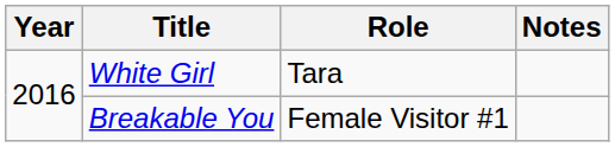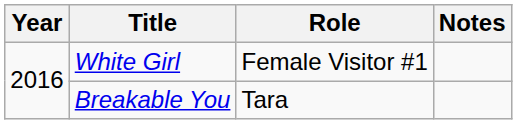 <table class="wikitable sortable">
 <tr>
 <th>Year</th>
 <th>Title</th>
 <th>Role</th>
 <th>Notes</th>
 </tr>
 <tr>
 <td rowspan=2>2016</td>
 <td><em><a href='#'>White Girl</a></em></td>
-<td>Tara</td>
+<td>Female Visitor #1</td>
 <td></td>
 </tr>
 <tr>
 <td><em><a href='#'>Breakable You</a></em></td>
-<td>Female Visitor #1</td>
+<td>Tara</td>
 <td></td>
 </tr>
 </table>
